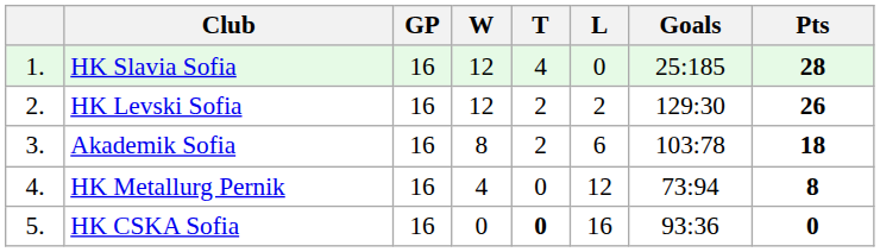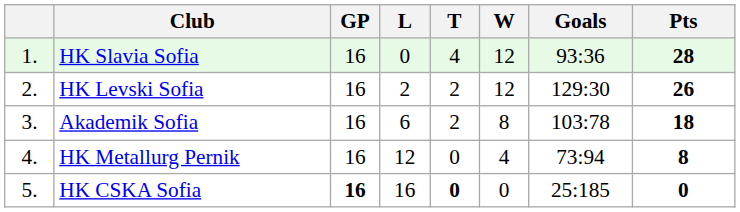 <table class="wikitable">
 <tr>
 <th width="30"></th>
 <th width="200">Club</th>
 <th width="30">GP</th>
+<th width="30">L</th>
+<th width="30">T</th>
 <th width="30">W</th>
-<th width="30">T</th>
-<th width="30">L</th>
 <th width="70">Goals</th>
 <th width="70">Pts</th>
 </tr>
 <tr bgcolor="#e6fae6" align="center">
 <td>1.</td>
 <td align="left"><a href='#'>HK Slavia Sofia</a></td>
 <td>16</td>
+<td>0</td>
+<td>4</td>
 <td>12</td>
-<td>4</td>
-<td>0</td>
-<td>25:185</td>
+<td>93:36</td>
 <td><strong>28</strong></td>
 </tr>
 <tr bgcolor="#FFFFFF" align="center">
 <td>2.</td>
 <td align="left"><a href='#'>HK Levski Sofia</a></td>
 <td>16</td>
-<td>12</td>
 <td>2</td>
 <td>2</td>
+<td>12</td>
 <td>129:30</td>
 <td><strong>26</strong></td>
 </tr>
 <tr bgcolor="#FFFFFF" align="center">
 <td>3.</td>
 <td align="left"><a href='#'>Akademik Sofia</a></td>
 <td>16</td>
+<td>6</td>
+<td>2</td>
 <td>8</td>
-<td>2</td>
-<td>6</td>
 <td>103:78</td>
 <td><strong>18</strong></td>
 </tr>
 <tr bgcolor="#FFFFFF" align="center">
 <td>4.</td>
 <td align="left"><a href='#'>HK Metallurg Pernik</a></td>
 <td>16</td>
+<td>12</td>
+<td>0</td>
 <td>4</td>
-<td>0</td>
-<td>12</td>
 <td>73:94</td>
 <td><strong>8</strong></td>
 </tr>
 <tr bgcolor="#FFFFFF" align="center">
 <td>5.</td>
 <td align="left"><a href='#'>HK CSKA Sofia</a></td>
+<td><strong>16</strong></td>
 <td>16</td>
+<td><strong>0</strong></td>
 <td>0</td>
-<td><strong>0</strong></td>
-<td>16</td>
-<td>93:36</td>
+<td>25:185</td>
 <td><strong>0</strong></td>
 </tr>
 </table>
